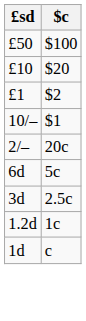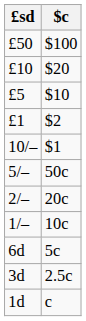 <table class="wikitable">
 <tr>
 <th>£sd</th>
 <th>$c</th>
 </tr>
 <tr>
 <td>£50</td>
 <td>$100</td>
 </tr>
 <tr>
 <td>£10</td>
 <td>$20</td>
 </tr>
 <tr>
+<td>£5</td>
+<td>$10</td>
+</tr>
+<tr>
 <td>£1</td>
 <td>$2</td>
 </tr>
 <tr>
 <td>10/–</td>
 <td>$1</td>
 </tr>
 <tr>
+<td>5/–</td>
+<td>50c</td>
+</tr>
+<tr>
 <td>2/–</td>
 <td>20c</td>
+</tr>
+<tr>
+<td>1/–</td>
+<td>10c</td>
 </tr>
 <tr>
 <td>6d</td>
 <td>5c</td>
 </tr>
 <tr>
 <td>3d</td>
 <td>2.5c</td>
 </tr>
 <tr>
-<td>1.2d</td>
-<td>1c</td>
-</tr>
-<tr>
 <td>1d</td>
 <td>c</td>
 </tr>
 </table>
